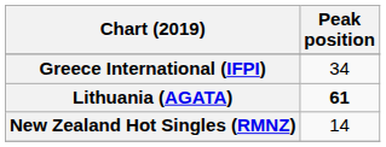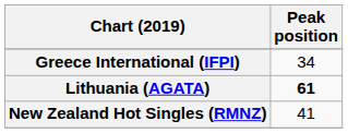 <table class="wikitable sortable plainrowheaders" style="text-align:center">
 <tr>
 <th scope="col">Chart (2019)</th>
 <th scope="col">Peak<br>position</th>
 </tr>
 <tr>
 </tr>
 <tr>
 <th scope="row">Greece International (<a href='#'>IFPI</a>)</th>
 <td>34</td>
 </tr>
 <tr>
 <th scope="row">Lithuania (<a href='#'>AGATA</a>)</th>
 <td><strong>61</strong></td>
 </tr>
 <tr>
 <th scope="row">New Zealand Hot Singles (<a href='#'>RMNZ</a>)</th>
-<td>14</td>
+<td>41</td>
 </tr>
 <tr>
 </tr>
 <tr>
 </tr>
 <tr>
 </tr>
 <tr>
 </tr>
 <tr>
 </tr>
 <tr>
 </tr>
 </table>
